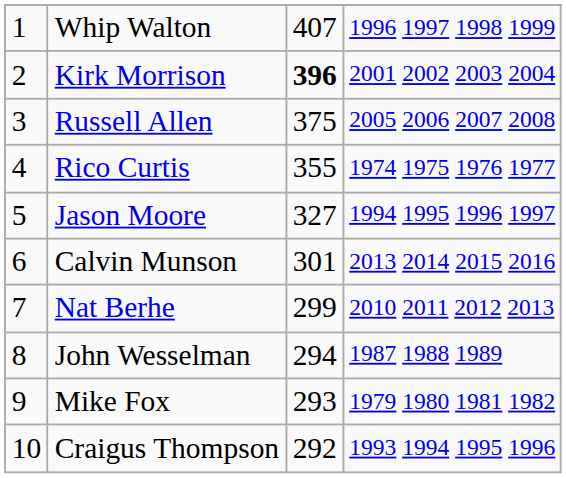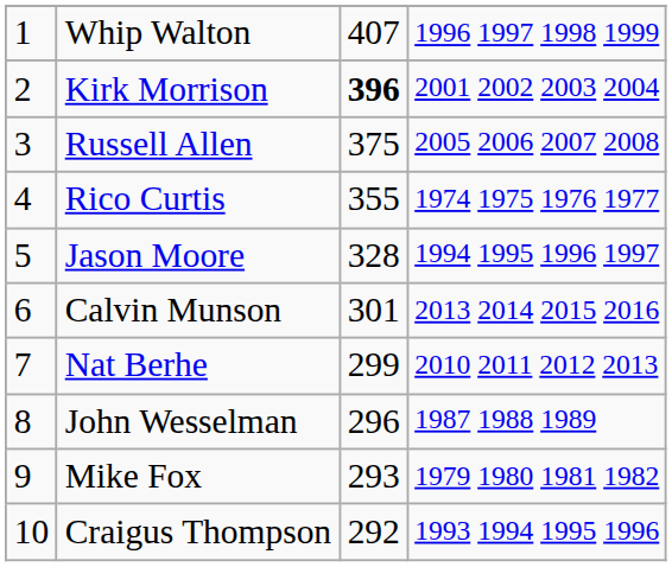 <table class="wikitable">
 <tr>
 </tr>
 <tr>
 <td>1</td>
 <td>Whip Walton</td>
 <td>407</td>
 <td style="font-size:80%;"><a href='#'>1996</a> <a href='#'>1997</a> <a href='#'>1998</a> <a href='#'>1999</a></td>
 </tr>
 <tr>
 <td>2</td>
 <td><a href='#'>Kirk Morrison</a></td>
 <td><strong>396</strong></td>
 <td style="font-size:80%;"><a href='#'>2001</a> <a href='#'>2002</a> <a href='#'>2003</a> <a href='#'>2004</a></td>
 </tr>
 <tr>
 <td>3</td>
 <td><a href='#'>Russell Allen</a></td>
 <td>375</td>
 <td style="font-size:80%;"><a href='#'>2005</a> <a href='#'>2006</a> <a href='#'>2007</a> <a href='#'>2008</a></td>
 </tr>
 <tr>
 <td>4</td>
 <td><a href='#'>Rico Curtis</a></td>
 <td>355</td>
 <td style="font-size:80%;"><a href='#'>1974</a> <a href='#'>1975</a> <a href='#'>1976</a> <a href='#'>1977</a></td>
 </tr>
 <tr>
 <td>5</td>
 <td><a href='#'>Jason Moore</a></td>
-<td>327</td>
+<td>328</td>
 <td style="font-size:80%;"><a href='#'>1994</a> <a href='#'>1995</a> <a href='#'>1996</a> <a href='#'>1997</a></td>
 </tr>
 <tr>
 <td>6</td>
 <td>Calvin Munson</td>
 <td>301</td>
 <td style="font-size:80%;"><a href='#'>2013</a> <a href='#'>2014</a> <a href='#'>2015</a> <a href='#'>2016</a></td>
 </tr>
 <tr>
 <td>7</td>
 <td><a href='#'>Nat Berhe</a></td>
 <td>299</td>
 <td style="font-size:80%;"><a href='#'>2010</a> <a href='#'>2011</a> <a href='#'>2012</a> <a href='#'>2013</a></td>
 </tr>
 <tr>
 <td>8</td>
 <td>John Wesselman</td>
-<td>294</td>
+<td>296</td>
 <td style="font-size:80%;"><a href='#'>1987</a> <a href='#'>1988</a> <a href='#'>1989</a></td>
 </tr>
 <tr>
 <td>9</td>
 <td>Mike Fox</td>
 <td>293</td>
 <td style="font-size:80%;"><a href='#'>1979</a> <a href='#'>1980</a> <a href='#'>1981</a> <a href='#'>1982</a></td>
 </tr>
 <tr>
 <td>10</td>
 <td>Craigus Thompson</td>
 <td>292</td>
 <td style="font-size:80%;"><a href='#'>1993</a> <a href='#'>1994</a> <a href='#'>1995</a> <a href='#'>1996</a></td>
 </tr>
 </table>
